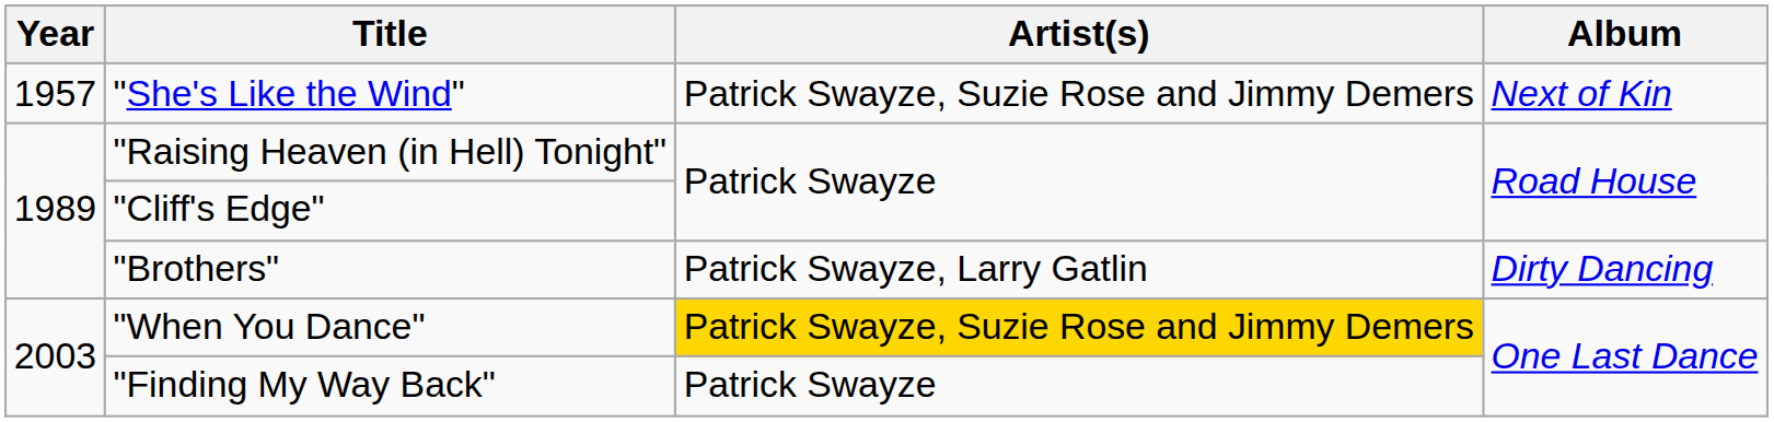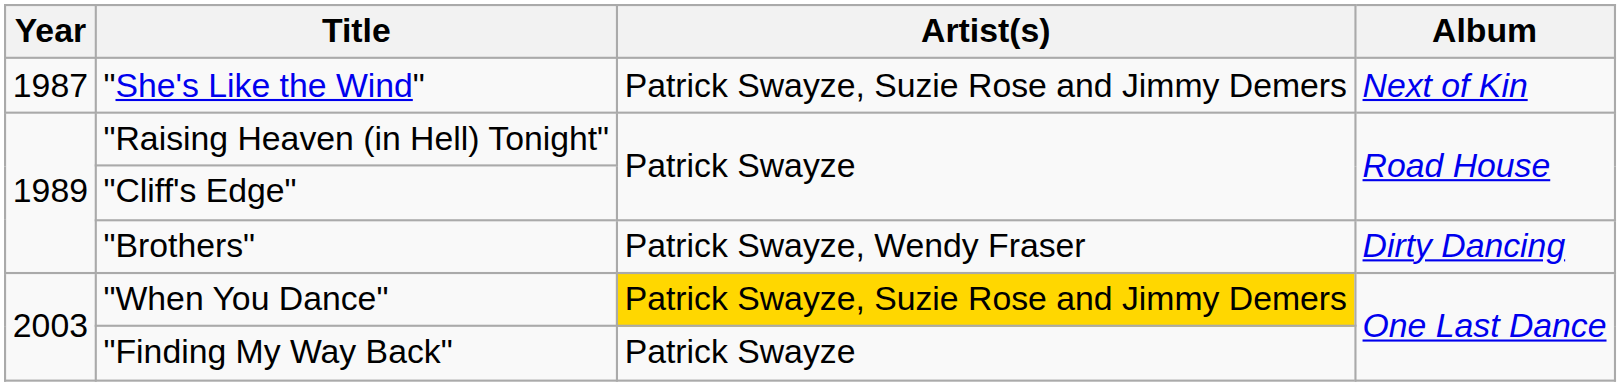 <table class="wikitable" style="font-size: 100%;">
 <tr>
 <th scope="col">Year</th>
 <th scope="col">Title</th>
 <th scope="col">Artist(s)</th>
 <th scope="col" class="unsortable">Album</th>
 </tr>
 <tr>
-<td>1957</td>
+<td>1987</td>
 <td>"<a href='#'>She's Like the Wind</a>"</td>
 <td>Patrick Swayze, Suzie Rose and Jimmy Demers</td>
 <td><em><a href='#'>Next of Kin</a></em></td>
 </tr>
 <tr>
 <td rowspan=3>1989</td>
 <td>"Raising Heaven (in Hell) Tonight"</td>
 <td rowspan="2">Patrick Swayze</td>
 <td rowspan=2><em><a href='#'>Road House</a></em></td>
 </tr>
 <tr>
 <td>"Cliff's Edge"</td>
 </tr>
 <tr>
 <td>"Brothers"</td>
-<td>Patrick Swayze, Larry Gatlin</td>
+<td>Patrick Swayze, Wendy Fraser</td>
 <td><em><a href='#'>Dirty Dancing</a></em></td>
 </tr>
 <tr>
 <td rowspan=2>2003</td>
 <td>"When You Dance"</td>
 <td style="background: gold;">Patrick Swayze, Suzie Rose and Jimmy Demers</td>
 <td rowspan=2><em><a href='#'>One Last Dance</a></em></td>
 </tr>
 <tr>
 <td>"Finding My Way Back"</td>
 <td>Patrick Swayze</td>
 </tr>
 </table>
